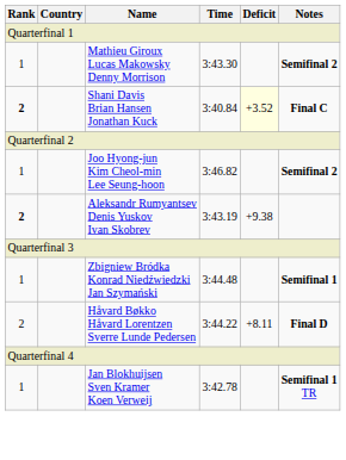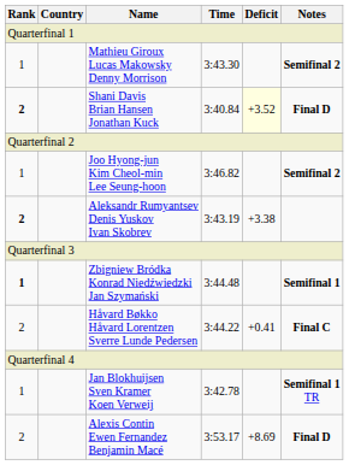 <table class="wikitable" style="text-align:center;">
 <tr>
 <th>Rank</th>
 <th>Country</th>
 <th>Name</th>
 <th>Time</th>
 <th>Deficit</th>
 <th>Notes</th>
 </tr>
 <tr>
 <td colspan="6" align="left" style="background: #eeeecc">Quarterfinal 1</td>
 </tr>
 <tr>
 <td>1</td>
 <td align=left></td>
 <td align=left><a href='#'>Mathieu Giroux</a><br><a href='#'>Lucas Makowsky</a><br><a href='#'>Denny Morrison</a></td>
 <td>3:43.30</td>
 <td></td>
 <td><strong>Semifinal 2</strong></td>
 </tr>
 <tr>
 <td><strong>2</strong></td>
 <td align=left></td>
 <td align=left><a href='#'>Shani Davis</a><br><a href='#'>Brian Hansen</a><br><a href='#'>Jonathan Kuck</a></td>
 <td>3:40.84</td>
 <td style="background: lightyellow;">+3.52</td>
-<td><strong>Final C</strong></td>
+<td><strong>Final D</strong></td>
 </tr>
 <tr>
 <td colspan="6" align="left" style="background: #eeeecc">Quarterfinal 2</td>
 </tr>
 <tr>
 <td>1</td>
 <td align=left></td>
 <td align=left><a href='#'>Joo Hyong-jun</a><br><a href='#'>Kim Cheol-min</a><br><a href='#'>Lee Seung-hoon</a></td>
 <td>3:46.82</td>
 <td></td>
 <td><strong>Semifinal 2</strong></td>
 </tr>
 <tr>
 <td><strong>2</strong></td>
 <td align=left></td>
 <td align=left><a href='#'>Aleksandr Rumyantsev</a><br><a href='#'>Denis Yuskov</a><br><a href='#'>Ivan Skobrev</a></td>
 <td>3:43.19</td>
-<td>+9.38</td>
+<td>+3.38</td>
 <td></td>
 </tr>
 <tr>
 <td colspan="6" align="left" style="background: #eeeecc">Quarterfinal 3</td>
 </tr>
 <tr>
-<td>1</td>
+<td><strong>1</strong></td>
 <td align=left></td>
 <td align=left><a href='#'>Zbigniew Bródka</a><br><a href='#'>Konrad Niedźwiedzki</a><br><a href='#'>Jan Szymański</a></td>
 <td>3:44.48</td>
 <td></td>
 <td><strong>Semifinal 1</strong></td>
 </tr>
 <tr>
 <td>2</td>
 <td align=left></td>
 <td align=left><a href='#'>Håvard Bøkko</a><br><a href='#'>Håvard Lorentzen</a><br><a href='#'>Sverre Lunde Pedersen</a></td>
 <td>3:44.22</td>
-<td>+8.11</td>
-<td><strong>Final D</strong></td>
+<td>+0.41</td>
+<td><strong>Final C</strong></td>
 </tr>
 <tr>
 <td colspan="6" align="left" style="background: #eeeecc">Quarterfinal 4</td>
 </tr>
 <tr>
 <td>1</td>
 <td align=left></td>
 <td align=left><a href='#'>Jan Blokhuijsen</a><br><a href='#'>Sven Kramer</a><br><a href='#'>Koen Verweij</a></td>
 <td>3:42.78</td>
 <td></td>
 <td><strong>Semifinal 1</strong><br><a href='#'>TR</a></td>
 </tr>
+<tr>
+<td>2</td>
+<td align=left></td>
+<td align=left><a href='#'>Alexis Contin</a><br><a href='#'>Ewen Fernandez</a><br><a href='#'>Benjamin Macé</a></td>
+<td>3:53.17</td>
+<td>+8.69</td>
+<td><strong>Final D</strong></td>
+</tr>
 </table>
